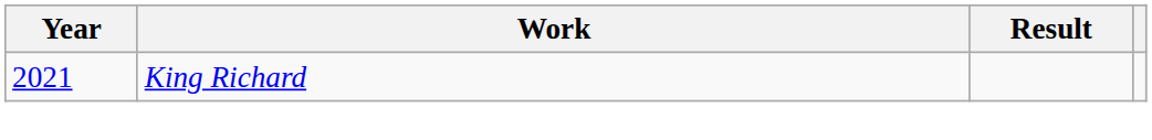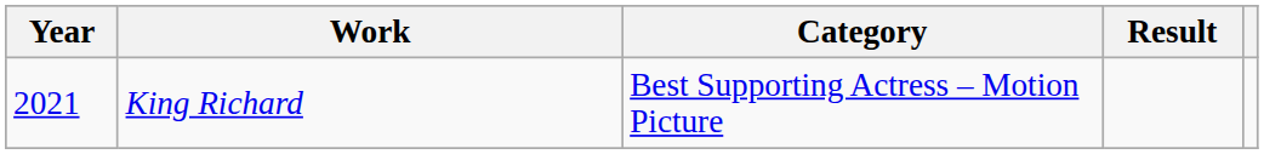 <table class="wikitable">
 <tr>
 <th scope="col" style="width:4em;">Year</th>
 <th scope="col" style="width:28em;">Work</th>
+<th scope="col" style="width:25em;">Category</th>
 <th scope="col" style="width:5em;">Result</th>
 <th></th>
 </tr>
 <tr>
 <td><a href='#'>2021</a></td>
 <td><em><a href='#'>King Richard</a></em></td>
+<td><a href='#'>Best Supporting Actress – Motion Picture</a></td>
 <td></td>
 <td></td>
 </tr>
 </table>
